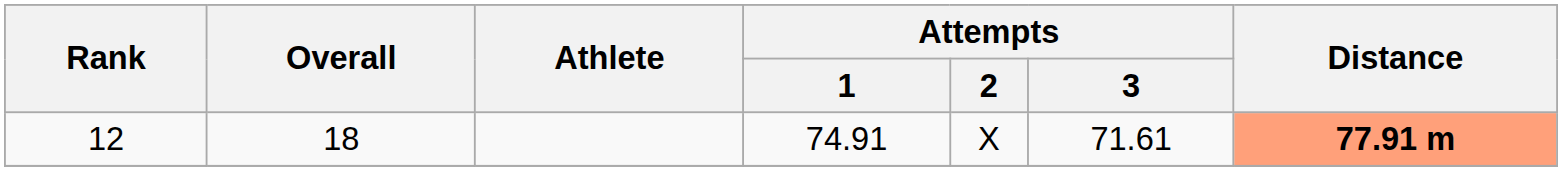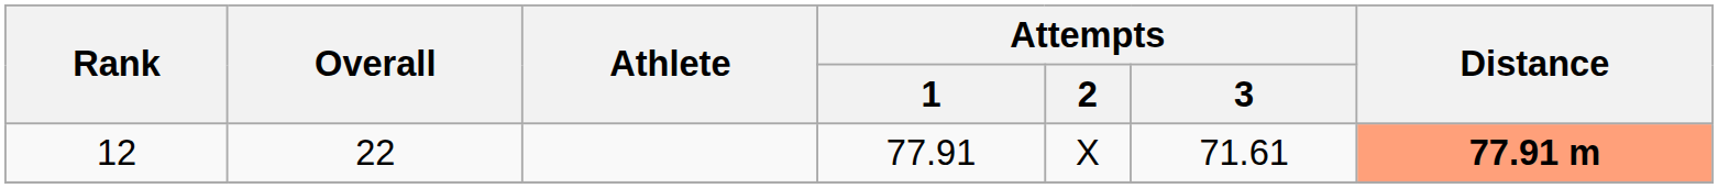 <table class="wikitable" style=" text-align:center; font-size:110%;" width="95%">
 <tr>
 <th rowspan="2">Rank</th>
 <th rowspan="2">Overall</th>
 <th rowspan="2">Athlete</th>
 <th colspan="3">Attempts</th>
 <th rowspan="2">Distance</th>
 </tr>
 <tr>
 <th>1</th>
 <th>2</th>
 <th>3</th>
 </tr>
 <tr>
 <td>12</td>
-<td>18</td>
+<td>22</td>
 <td align=left></td>
-<td>74.91</td>
+<td>77.91</td>
 <td>X</td>
 <td>71.61</td>
 <td style="background: lightsalmon;"><strong>77.91 m</strong></td>
 </tr>
 <tr>
 </tr>
 </table>
